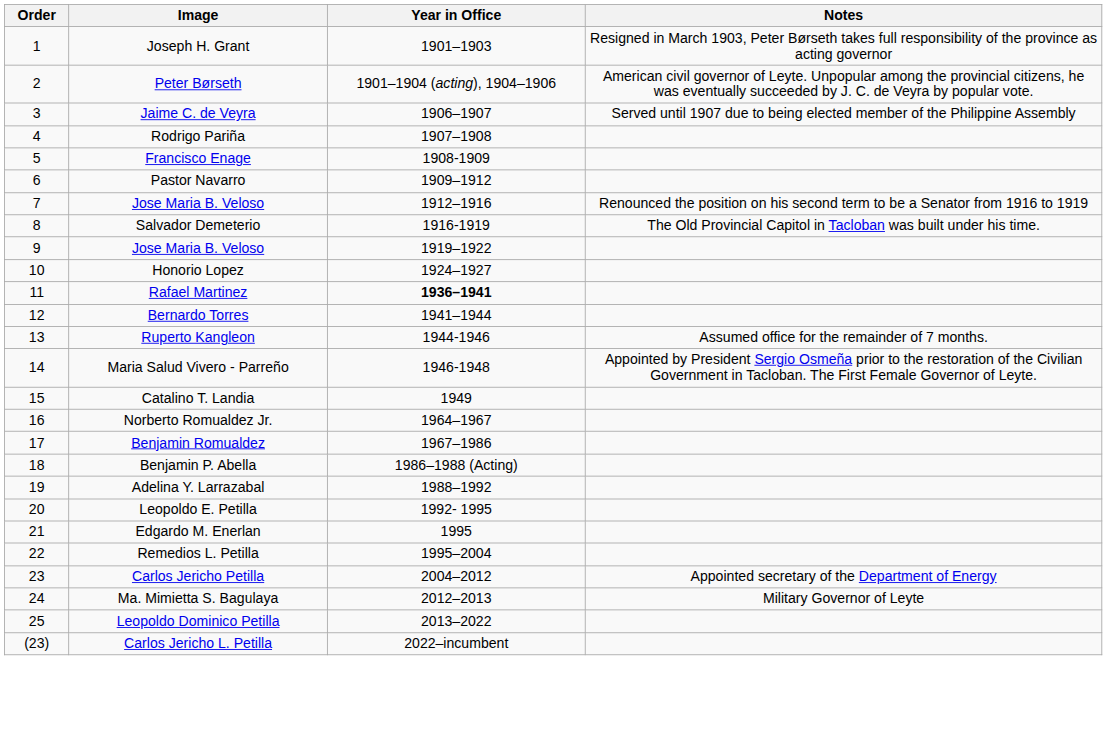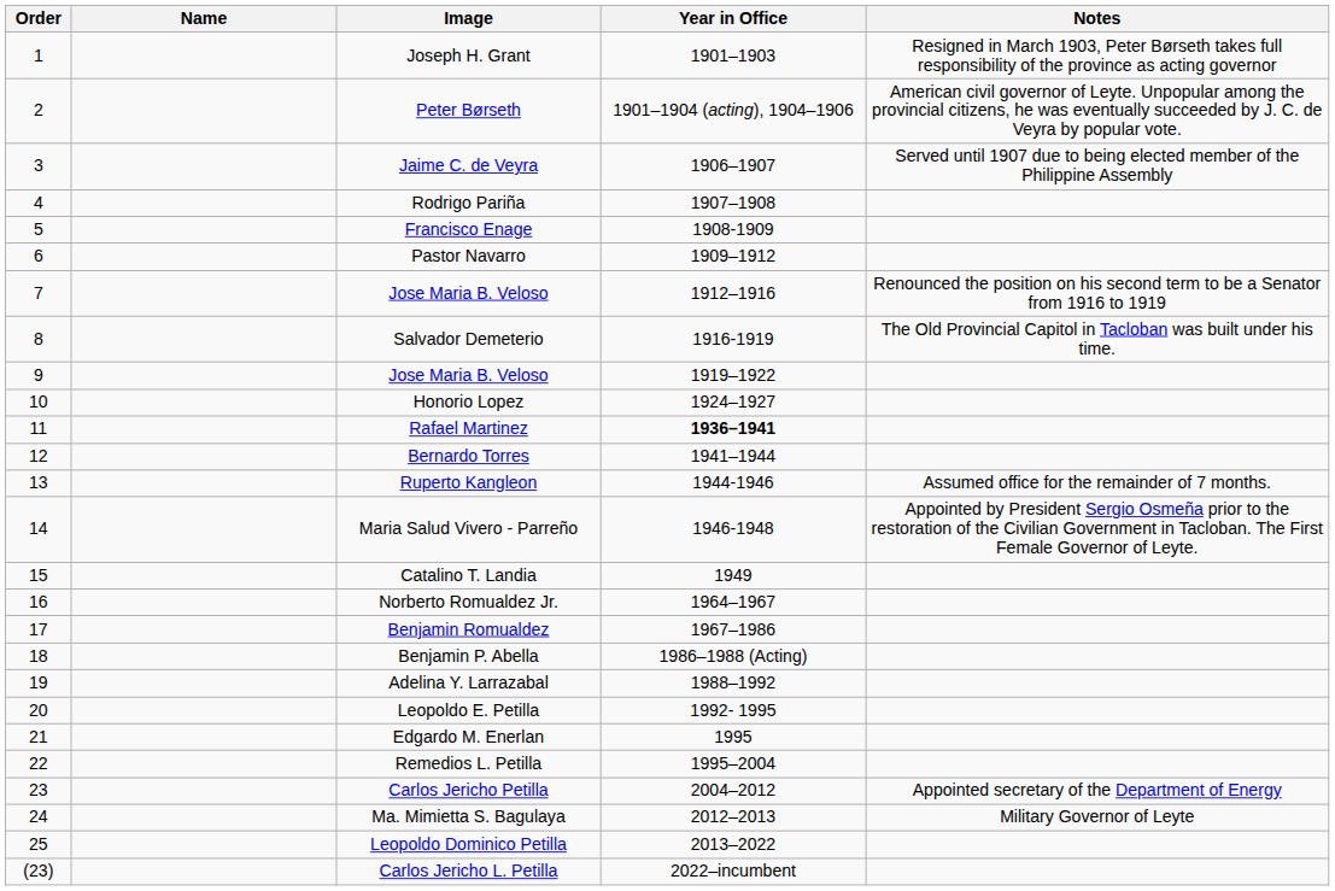 <table class="wikitable" style="text-align:center;">
 <tr>
 <th width=5%>Order</th>
+<th width=20%>Name</th>
 <th width=20%>Image</th>
 <th width=20%>Year in Office</th>
 <th width=40%>Notes</th>
 </tr>
 <tr>
 <td>1</td>
+<td></td>
 <td>Joseph H. Grant</td>
 <td>1901–1903</td>
 <td>Resigned in March 1903, Peter Børseth takes full responsibility of the province as acting governor</td>
 </tr>
 <tr>
 <td>2</td>
+<td></td>
 <td><a href='#'>Peter Børseth</a></td>
 <td>1901–1904 (<em>acting</em>), 1904–1906</td>
 <td>American civil governor of Leyte. Unpopular among the provincial citizens, he was eventually succeeded by J. C. de Veyra by popular vote.</td>
 </tr>
 <tr>
 <td>3</td>
+<td></td>
 <td><a href='#'>Jaime C. de Veyra</a></td>
 <td>1906–1907</td>
 <td>Served until 1907 due to being elected member of the Philippine Assembly</td>
 </tr>
 <tr>
 <td>4</td>
+<td></td>
 <td>Rodrigo Pariña</td>
 <td>1907–1908</td>
 <td></td>
 </tr>
 <tr>
 <td>5</td>
+<td></td>
 <td><a href='#'>Francisco Enage</a></td>
 <td>1908-1909</td>
 <td></td>
 </tr>
 <tr>
 <td>6</td>
+<td></td>
 <td>Pastor Navarro</td>
 <td>1909–1912</td>
 <td></td>
 </tr>
 <tr>
 <td>7</td>
+<td></td>
 <td><a href='#'>Jose Maria B. Veloso</a></td>
 <td>1912–1916</td>
 <td>Renounced the position on his second term to be a Senator from 1916 to 1919</td>
 </tr>
 <tr>
 <td>8</td>
+<td></td>
 <td>Salvador Demeterio</td>
 <td>1916-1919</td>
 <td>The Old Provincial Capitol in <a href='#'>Tacloban</a> was built under his time.</td>
 </tr>
 <tr>
 <td>9</td>
+<td></td>
 <td><a href='#'>Jose Maria B. Veloso</a></td>
 <td>1919–1922</td>
 <td></td>
 </tr>
 <tr>
 <td>10</td>
+<td></td>
 <td>Honorio Lopez</td>
 <td>1924–1927</td>
 <td></td>
 </tr>
 <tr>
 <td>11</td>
+<td></td>
 <td><a href='#'>Rafael Martinez</a></td>
 <td><strong>1936–1941</strong></td>
 <td></td>
 </tr>
 <tr>
 <td>12</td>
+<td></td>
 <td><a href='#'>Bernardo Torres</a></td>
 <td>1941–1944</td>
 <td></td>
 </tr>
 <tr>
 <td>13</td>
+<td></td>
 <td><a href='#'>Ruperto Kangleon</a></td>
 <td>1944-1946</td>
 <td>Assumed office for the remainder of 7 months.</td>
 </tr>
 <tr>
 <td>14</td>
+<td></td>
 <td>Maria Salud Vivero - Parreño</td>
 <td>1946-1948</td>
 <td>Appointed by President <a href='#'>Sergio Osmeña</a> prior to the restoration of the Civilian Government in Tacloban. The First Female Governor of Leyte.</td>
 </tr>
 <tr>
 <td>15</td>
+<td></td>
 <td>Catalino T. Landia</td>
 <td>1949</td>
 <td></td>
 </tr>
 <tr>
 <td>16</td>
+<td></td>
 <td>Norberto Romualdez Jr.</td>
 <td>1964–1967</td>
 <td></td>
 </tr>
 <tr>
 <td>17</td>
+<td></td>
 <td><a href='#'>Benjamin Romualdez</a></td>
 <td>1967–1986</td>
 <td></td>
 </tr>
 <tr>
 <td>18</td>
+<td></td>
 <td>Benjamin P. Abella</td>
 <td>1986–1988 (Acting)</td>
 <td></td>
 </tr>
 <tr>
 <td>19</td>
+<td></td>
 <td>Adelina Y. Larrazabal</td>
 <td>1988–1992</td>
 <td></td>
 </tr>
 <tr>
 <td>20</td>
+<td></td>
 <td>Leopoldo E. Petilla</td>
 <td>1992- 1995</td>
 <td></td>
 </tr>
 <tr>
 <td>21</td>
+<td></td>
 <td>Edgardo M. Enerlan</td>
 <td>1995</td>
 <td></td>
 </tr>
 <tr>
 <td>22</td>
+<td></td>
 <td>Remedios L. Petilla</td>
 <td>1995–2004</td>
 <td></td>
 </tr>
 <tr>
 <td>23</td>
+<td></td>
 <td><a href='#'>Carlos Jericho Petilla</a></td>
 <td>2004–2012</td>
 <td>Appointed secretary of the <a href='#'>Department of Energy</a></td>
 </tr>
 <tr>
 <td>24</td>
+<td></td>
 <td>Ma. Mimietta S. Bagulaya</td>
 <td>2012–2013</td>
 <td>Military Governor of Leyte</td>
 </tr>
 <tr>
 <td>25</td>
+<td></td>
 <td><a href='#'>Leopoldo Dominico Petilla</a></td>
 <td>2013–2022</td>
 <td></td>
 </tr>
 <tr>
 <td>(23)</td>
+<td></td>
 <td><a href='#'>Carlos Jericho L. Petilla</a></td>
 <td>2022–incumbent</td>
 <td></td>
 </tr>
 </table>
